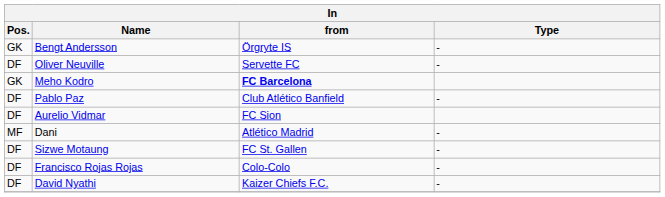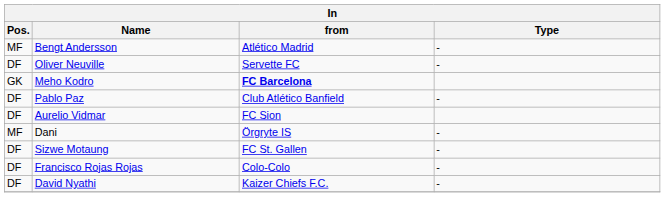 <table class="wikitable" style="font-size:90%;width:99%;">
 <tr>
 <th colspan="4">In</th>
 </tr>
 <tr>
 <th width=3%>Pos.</th>
 <th width=32%>Name</th>
 <th width=30%>from</th>
 <th width=35%>Type</th>
 </tr>
 <tr>
-<td>GK</td>
+<td>MF</td>
 <td><a href='#'>Bengt Andersson</a></td>
-<td><a href='#'>Örgryte IS</a></td>
+<td><a href='#'>Atlético Madrid</a></td>
 <td>-</td>
 </tr>
 <tr>
 <td>DF</td>
 <td><a href='#'>Oliver Neuville</a></td>
 <td><a href='#'>Servette FC</a></td>
 <td>-</td>
 </tr>
 <tr>
 <td>GK</td>
 <td><a href='#'>Meho Kodro</a></td>
 <td><strong><a href='#'>FC Barcelona</a></strong></td>
 <td></td>
 </tr>
 <tr>
 <td>DF</td>
 <td><a href='#'>Pablo Paz</a></td>
 <td><a href='#'>Club Atlético Banfield</a></td>
 <td>-</td>
 </tr>
 <tr>
 <td>DF</td>
 <td><a href='#'>Aurelio Vidmar</a></td>
 <td><a href='#'>FC Sion</a></td>
 <td></td>
 </tr>
 <tr>
 <td>MF</td>
 <td>Dani</td>
-<td><a href='#'>Atlético Madrid</a></td>
+<td><a href='#'>Örgryte IS</a></td>
 <td>-</td>
 </tr>
 <tr>
 <td>DF</td>
 <td><a href='#'>Sizwe Motaung</a></td>
 <td><a href='#'>FC St. Gallen</a></td>
 <td>-</td>
 </tr>
 <tr>
 <td>DF</td>
 <td><a href='#'>Francisco Rojas Rojas</a></td>
 <td><a href='#'>Colo-Colo</a></td>
 <td>-</td>
 </tr>
 <tr>
 <td>DF</td>
 <td><a href='#'>David Nyathi</a></td>
 <td><a href='#'>Kaizer Chiefs F.C.</a></td>
 <td>-</td>
 </tr>
 <tr>
 </tr>
 </table>
